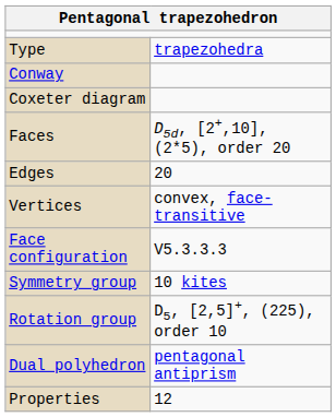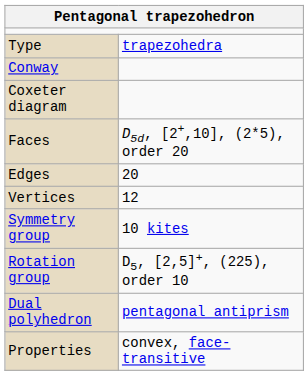 <table class="wikitable" bgcolor="#ffffff" cellpadding="5" align="right" style="margin-left:10px" width="280">
 <tr>
 <th bgcolor=#e7dcc3 colspan=2>Pentagonal trapezohedron</th>
 </tr>
 <tr>
 <td align=center colspan=2></td>
 </tr>
 <tr>
 <td bgcolor=#e7dcc3>Type</td>
 <td><a href='#'>trapezohedra</a></td>
 </tr>
 <tr>
 <td bgcolor=#e7dcc3><a href='#'>Conway</a></td>
 <td></td>
 </tr>
 <tr>
 <td bgcolor=#e7dcc3>Coxeter diagram</td>
 <td><br></td>
 </tr>
 <tr>
 <td bgcolor=#e7dcc3>Faces</td>
 <td><em>D</em><sub><em>5d</em></sub>, [2<sup>+</sup>,10], (2*5), order 20</td>
 </tr>
 <tr>
 <td bgcolor=#e7dcc3>Edges</td>
 <td>20</td>
 </tr>
 <tr>
 <td bgcolor=#e7dcc3>Vertices</td>
-<td>convex, <a href='#'>face-transitive</a></td>
-</tr>
-<tr>
-<td bgcolor=#e7dcc3><a href='#'>Face configuration</a></td>
-<td>V5.3.3.3</td>
+<td>12</td>
 </tr>
 <tr>
 <td bgcolor=#e7dcc3><a href='#'>Symmetry group</a></td>
 <td>10 <a href='#'>kites</a></td>
 </tr>
 <tr>
 <td bgcolor=#e7dcc3><a href='#'>Rotation group</a></td>
 <td>D<sub>5</sub>, [2,5]<sup>+</sup>, (225), order 10</td>
 </tr>
 <tr>
 <td bgcolor=#e7dcc3><a href='#'>Dual polyhedron</a></td>
 <td><a href='#'>pentagonal antiprism</a></td>
 </tr>
 <tr>
 <td bgcolor=#e7dcc3>Properties</td>
-<td>12</td>
+<td>convex, <a href='#'>face-transitive</a></td>
 </tr>
 </table>
